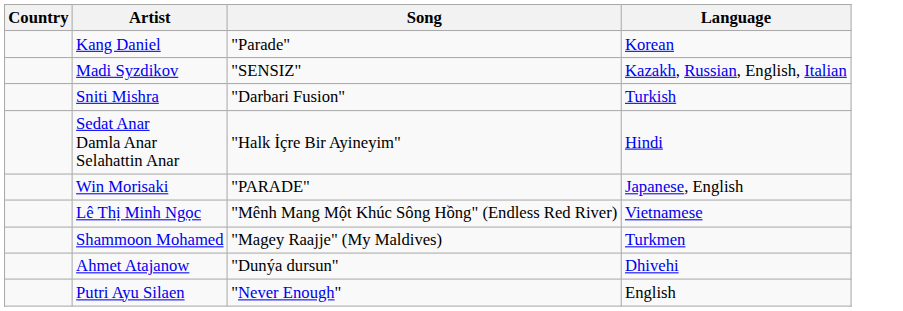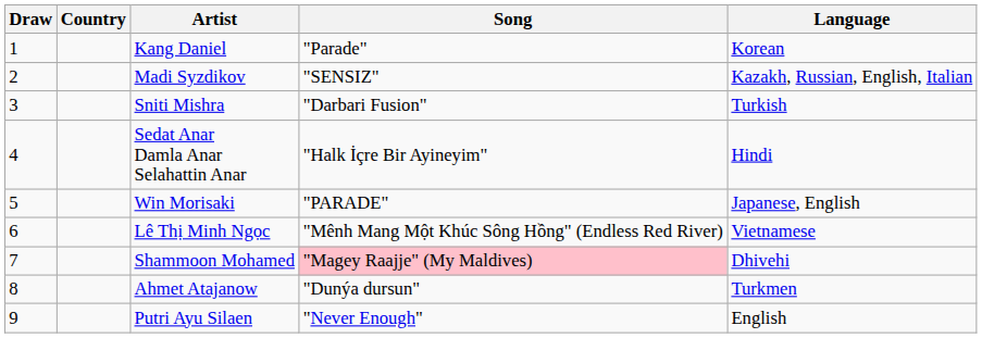 <table class="sortable wikitable">
 <tr>
+<th>Draw</th>
 <th>Country</th>
 <th>Artist</th>
 <th>Song</th>
 <th>Language</th>
 </tr>
 <tr>
+<td>1</td>
 <td></td>
 <td><a href='#'>Kang Daniel</a></td>
 <td>"Parade"</td>
 <td><a href='#'>Korean</a></td>
 </tr>
 <tr>
+<td>2</td>
 <td></td>
 <td><a href='#'>Madi Syzdikov</a></td>
 <td>"SENSIZ"</td>
 <td><a href='#'>Kazakh</a>, <a href='#'>Russian</a>, English, <a href='#'>Italian</a></td>
 </tr>
 <tr>
+<td>3</td>
 <td></td>
 <td><a href='#'>Sniti Mishra</a></td>
 <td>"Darbari Fusion"</td>
 <td><a href='#'>Turkish</a></td>
 </tr>
 <tr>
+<td>4</td>
 <td></td>
 <td><a href='#'>Sedat Anar</a><br>Damla Anar<br>Selahattin Anar</td>
 <td>"Halk İçre Bir Ayineyim"</td>
 <td><a href='#'>Hindi</a></td>
 </tr>
 <tr>
+<td>5</td>
 <td></td>
 <td><a href='#'>Win Morisaki</a></td>
 <td>"PARADE"</td>
 <td><a href='#'>Japanese</a>, English</td>
 </tr>
 <tr>
+<td>6</td>
 <td></td>
 <td><a href='#'>Lê Thị Minh Ngọc</a></td>
 <td>"Mênh Mang Một Khúc Sông Hồng" (Endless Red River)</td>
 <td><a href='#'>Vietnamese</a></td>
 </tr>
 <tr>
+<td>7</td>
 <td></td>
 <td><a href='#'>Shammoon Mohamed</a></td>
-<td>"Magey Raajje" (My Maldives)</td>
+<td style="background: pink;">"Magey Raajje" (My Maldives)</td>
+<td><a href='#'>Dhivehi</a></td>
+</tr>
+<tr>
+<td>8</td>
+<td></td>
+<td><a href='#'>Ahmet Atajanow</a></td>
+<td>"Dunýa dursun"</td>
 <td><a href='#'>Turkmen</a></td>
 </tr>
 <tr>
-<td></td>
-<td><a href='#'>Ahmet Atajanow</a></td>
-<td>"Dunýa dursun"</td>
-<td><a href='#'>Dhivehi</a></td>
-</tr>
-<tr>
+<td>9</td>
 <td></td>
 <td><a href='#'>Putri Ayu Silaen</a></td>
 <td>"<a href='#'>Never Enough</a>"</td>
 <td>English</td>
 </tr>
 </table>
